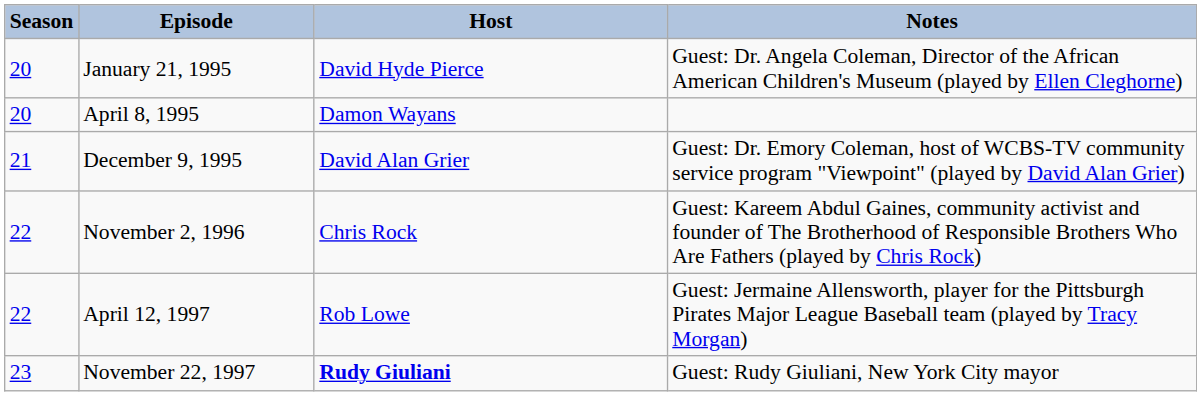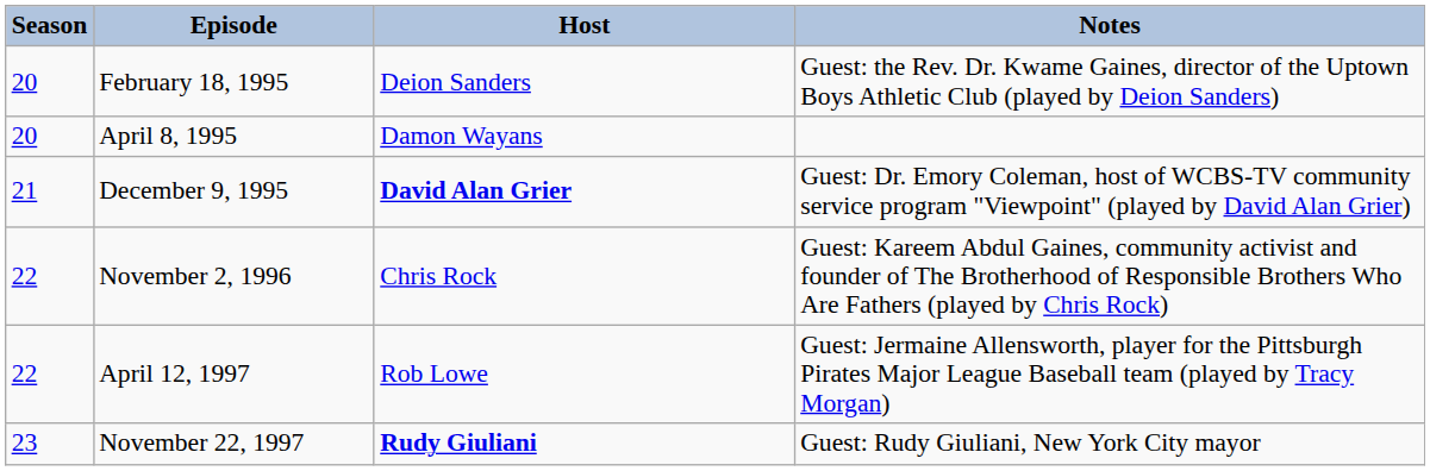 <table class="wikitable" style="width:100%;">
 <tr>
 <th style="background:#B0C4DE;" width="5%">Season</th>
 <th style="background:#B0C4DE;" width="20%">Episode</th>
 <th style="background:#B0C4DE;" width="30%">Host</th>
 <th style="background:#B0C4DE;" width="45%">Notes</th>
 </tr>
 <tr>
 <td><a href='#'>20</a></td>
-<td>January 21, 1995</td>
-<td><a href='#'>David Hyde Pierce</a></td>
-<td>Guest: Dr. Angela Coleman, Director of the African American Children's Museum (played by <a href='#'>Ellen Cleghorne</a>)</td>
+<td>February 18, 1995</td>
+<td><a href='#'>Deion Sanders</a></td>
+<td>Guest: the Rev. Dr. Kwame Gaines, director of the Uptown Boys Athletic Club (played by <a href='#'>Deion Sanders</a>)</td>
 </tr>
 <tr>
 <td><a href='#'>20</a></td>
 <td>April 8, 1995</td>
 <td><a href='#'>Damon Wayans</a></td>
 <td></td>
 </tr>
 <tr>
 <td><a href='#'>21</a></td>
 <td>December 9, 1995</td>
-<td><a href='#'>David Alan Grier</a></td>
+<td><strong><a href='#'>David Alan Grier</a></strong></td>
 <td>Guest: Dr. Emory Coleman, host of WCBS-TV community service program "Viewpoint" (played by <a href='#'>David Alan Grier</a>)</td>
 </tr>
 <tr>
 <td><a href='#'>22</a></td>
 <td>November 2, 1996</td>
 <td><a href='#'>Chris Rock</a></td>
 <td>Guest: Kareem Abdul Gaines, community activist and founder of The Brotherhood of Responsible Brothers Who Are Fathers (played by <a href='#'>Chris Rock</a>)</td>
 </tr>
 <tr>
 <td><a href='#'>22</a></td>
 <td>April 12, 1997</td>
 <td><a href='#'>Rob Lowe</a></td>
 <td>Guest: Jermaine Allensworth, player for the Pittsburgh Pirates Major League Baseball team (played by <a href='#'>Tracy Morgan</a>)</td>
 </tr>
 <tr>
 <td><a href='#'>23</a></td>
 <td>November 22, 1997</td>
 <td><strong><a href='#'>Rudy Giuliani</a></strong></td>
 <td>Guest: Rudy Giuliani, New York City mayor</td>
 </tr>
 </table>
